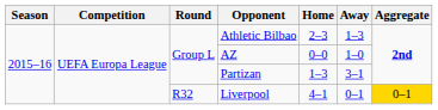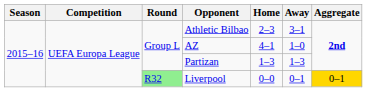 <table class="wikitable">
 <tr>
 <th>Season</th>
 <th>Competition</th>
 <th>Round</th>
 <th>Opponent</th>
 <th>Home</th>
 <th>Away</th>
 <th>Aggregate</th>
 </tr>
 <tr>
 <td rowspan="4"><a href='#'>2015–16</a></td>
 <td rowspan="4"><a href='#'>UEFA Europa League</a></td>
 <td rowspan="3"><a href='#'>Group L</a></td>
 <td> <a href='#'>Athletic Bilbao</a></td>
 <td style="text-align:center;"><a href='#'>2–3</a></td>
-<td style="text-align:center;"><a href='#'>1–3</a></td>
+<td style="text-align:center;"><a href='#'>3–1</a></td>
 <td rowspan=3 style="text-align:center;"><strong><a href='#'>2nd</a></strong></td>
 </tr>
 <tr>
 <td> <a href='#'>AZ</a></td>
-<td style="text-align:center;"><a href='#'>0–0</a></td>
+<td style="text-align:center;"><a href='#'>4–1</a></td>
 <td style="text-align:center;"><a href='#'>1–0</a></td>
 </tr>
 <tr>
 <td> <a href='#'>Partizan</a></td>
 <td style="text-align:center;"><a href='#'>1–3</a></td>
-<td style="text-align:center;"><a href='#'>3–1</a></td>
+<td style="text-align:center;"><a href='#'>1–3</a></td>
 </tr>
 <tr>
-<td><a href='#'>R32</a></td>
+<td style="background: lightgreen;"><a href='#'>R32</a></td>
 <td> <a href='#'>Liverpool</a></td>
-<td style="text-align:center;"><a href='#'>4–1</a></td>
+<td style="text-align:center;"><a href='#'>0–0</a></td>
 <td style="text-align:center;"><a href='#'>0–1</a></td>
 <td style="background: gold; text-align:center;">0–1</td>
 </tr>
 </table>
